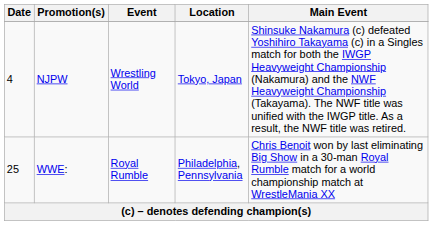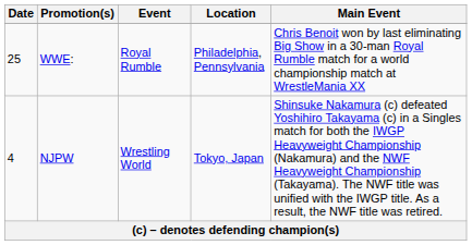 <table class="wikitable" style="width:100%;">
 <tr>
 <th width="5%">Date</th>
 <th width="5%">Promotion(s)</th>
 <th width="15%">Event</th>
 <th width="15%">Location</th>
 <th width="40%">Main Event</th>
 </tr>
 <tr width="20%" |Notes>
 </tr>
 <tr>
+<td>25</td>
+<td><a href='#'>WWE</a>:<br></td>
+<td><a href='#'>Royal Rumble</a></td>
+<td><a href='#'>Philadelphia</a>, <a href='#'>Pennsylvania</a></td>
+<td><a href='#'>Chris Benoit</a> won by last eliminating <a href='#'>Big Show</a> in a 30-man <a href='#'>Royal Rumble</a> match for a world championship match at <a href='#'>WrestleMania XX</a></td>
+</tr>
+<tr>
 <td>4</td>
 <td><a href='#'>NJPW</a></td>
 <td><a href='#'>Wrestling World</a></td>
 <td><a href='#'>Tokyo, Japan</a></td>
 <td><a href='#'>Shinsuke Nakamura</a> (c) defeated <a href='#'>Yoshihiro Takayama</a> (c) in a Singles match for both the <a href='#'>IWGP Heavyweight Championship</a> (Nakamura) and the <a href='#'>NWF Heavyweight Championship</a> (Takayama). The NWF title was unified with the IWGP title. As a result, the NWF title was retired.</td>
 </tr>
 <tr>
-<td>25</td>
-<td><a href='#'>WWE</a>:<br></td>
-<td><a href='#'>Royal Rumble</a></td>
-<td><a href='#'>Philadelphia</a>, <a href='#'>Pennsylvania</a></td>
-<td><a href='#'>Chris Benoit</a> won by last eliminating <a href='#'>Big Show</a> in a 30-man <a href='#'>Royal Rumble</a> match for a world championship match at <a href='#'>WrestleMania XX</a></td>
-</tr>
-<tr>
 <th colspan="5">(c) – denotes defending champion(s)</th>
 </tr>
 </table>
